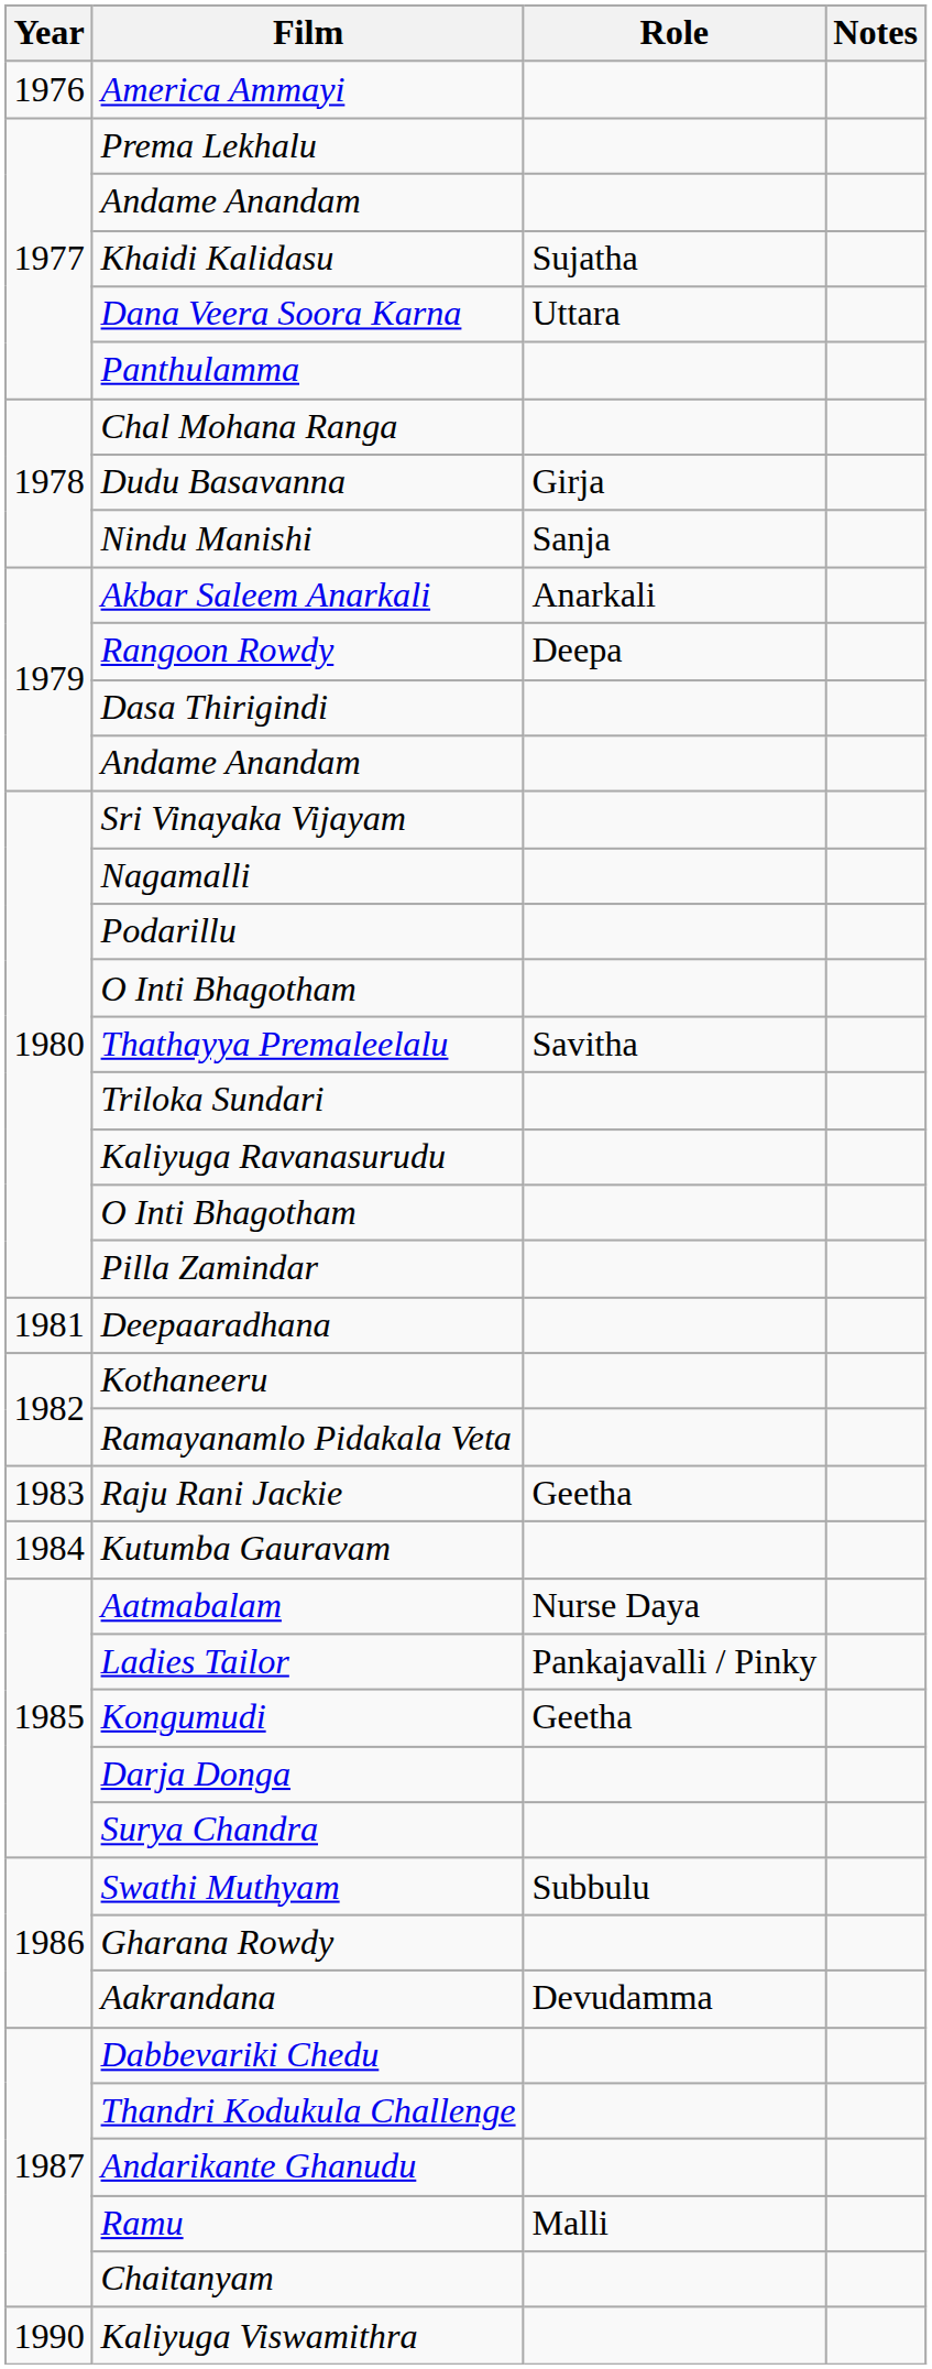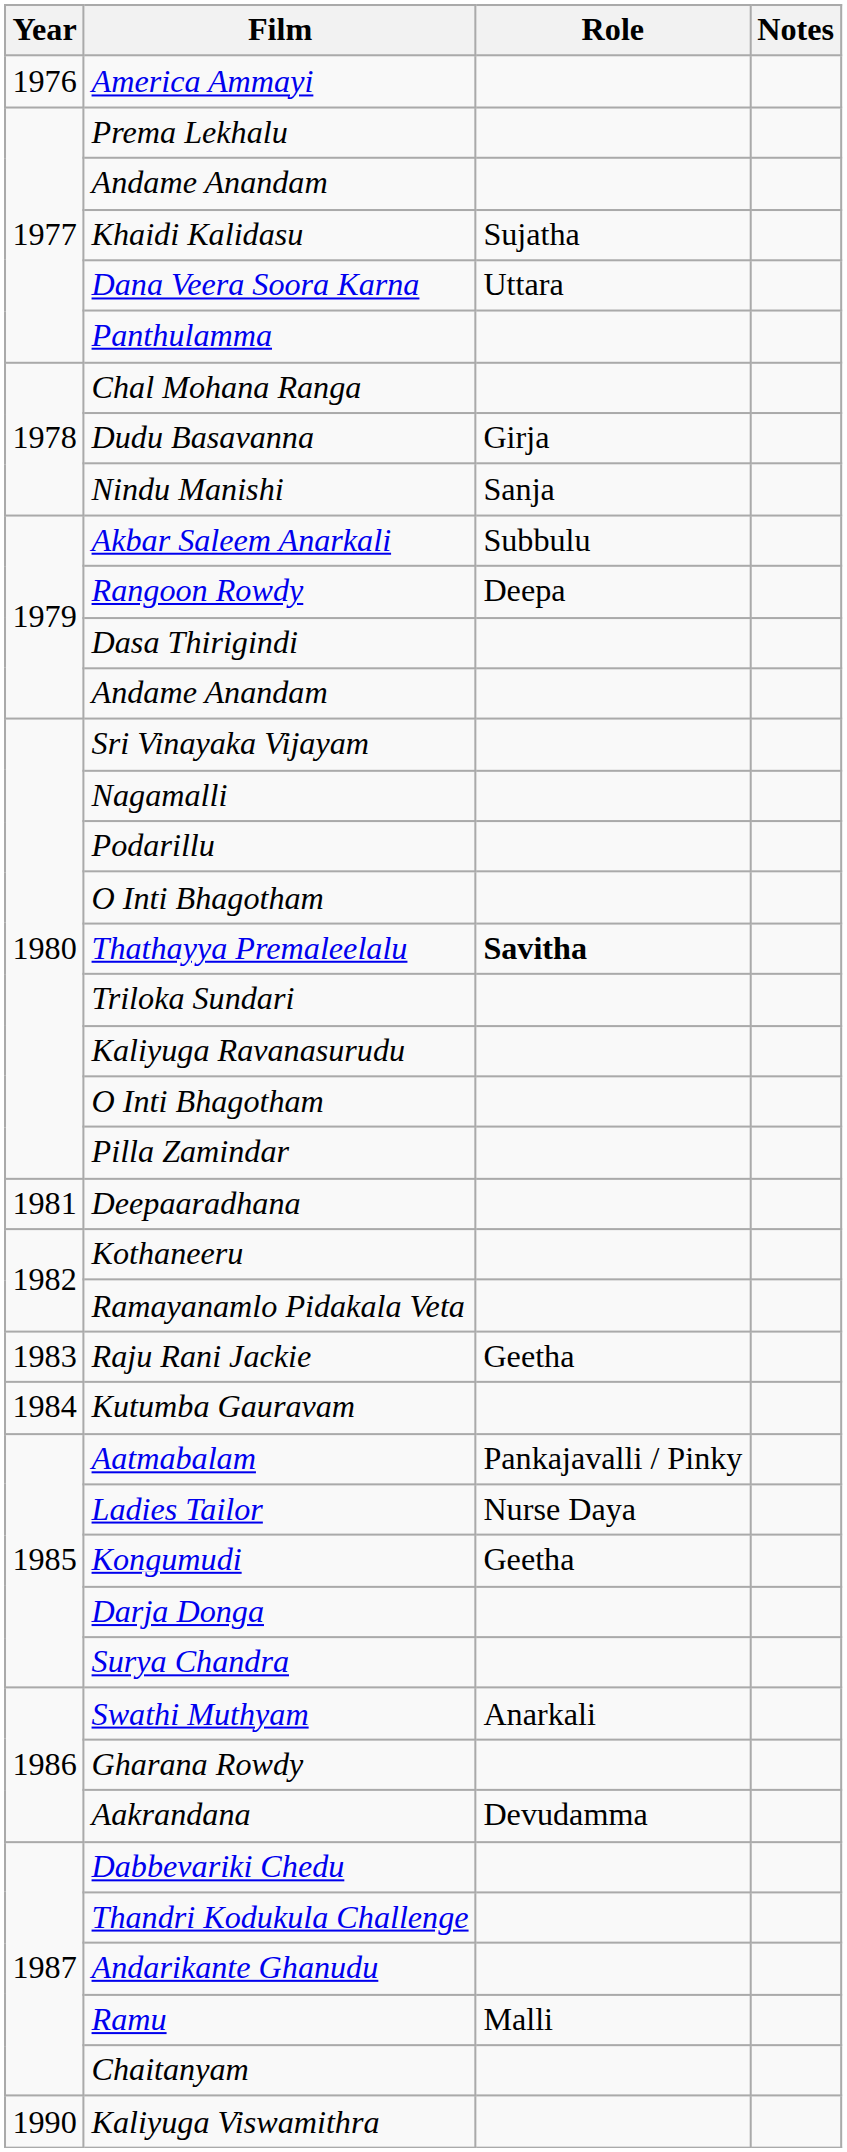 <table class="wikitable sortable">
 <tr>
 <th>Year</th>
 <th>Film</th>
 <th>Role</th>
 <th class="unsortable">Notes</th>
 </tr>
 <tr>
 <td>1976</td>
 <td><em><a href='#'>America Ammayi</a></em></td>
 <td></td>
 <td></td>
 </tr>
 <tr>
 <td rowspan="5">1977</td>
 <td><em>Prema Lekhalu</em></td>
 <td></td>
 <td></td>
 </tr>
 <tr>
 <td><em>Andame Anandam</em></td>
 <td></td>
 <td></td>
 </tr>
 <tr>
 <td><em>Khaidi Kalidasu</em></td>
 <td>Sujatha</td>
 <td></td>
 </tr>
 <tr>
 <td><em><a href='#'>Dana Veera Soora Karna</a></em></td>
 <td>Uttara</td>
 <td></td>
 </tr>
 <tr>
 <td><em><a href='#'>Panthulamma</a></em></td>
 <td></td>
 <td></td>
 </tr>
 <tr>
 <td rowspan="3">1978</td>
 <td><em>Chal Mohana Ranga</em></td>
 <td></td>
 <td></td>
 </tr>
 <tr>
 <td><em>Dudu Basavanna</em></td>
 <td>Girja</td>
 <td></td>
 </tr>
 <tr>
 <td><em>Nindu Manishi</em></td>
 <td>Sanja</td>
 <td></td>
 </tr>
 <tr>
 <td rowspan="4">1979</td>
 <td><em><a href='#'>Akbar Saleem Anarkali</a></em></td>
-<td>Anarkali</td>
+<td>Subbulu</td>
 <td></td>
 </tr>
 <tr>
 <td><em><a href='#'>Rangoon Rowdy</a></em></td>
 <td>Deepa</td>
 <td></td>
 </tr>
 <tr>
 <td><em>Dasa Thirigindi</em></td>
 <td></td>
 <td></td>
 </tr>
 <tr>
 <td><em>Andame Anandam</em></td>
 <td></td>
 <td></td>
 </tr>
 <tr>
 <td rowspan="9">1980</td>
 <td><em>Sri Vinayaka Vijayam</em></td>
 <td></td>
 <td></td>
 </tr>
 <tr>
 <td><em>Nagamalli</em></td>
 <td></td>
 <td></td>
 </tr>
 <tr>
 <td><em>Podarillu</em></td>
 <td></td>
 <td></td>
 </tr>
 <tr>
 <td><em>O Inti Bhagotham</em></td>
 <td></td>
 <td></td>
 </tr>
 <tr>
 <td><em><a href='#'>Thathayya Premaleelalu</a></em></td>
-<td>Savitha</td>
+<td><strong>Savitha</strong></td>
 <td></td>
 </tr>
 <tr>
 <td><em>Triloka Sundari</em></td>
 <td></td>
 <td></td>
 </tr>
 <tr>
 <td><em>Kaliyuga Ravanasurudu</em></td>
 <td></td>
 <td></td>
 </tr>
 <tr>
 <td><em>O Inti Bhagotham</em></td>
 <td></td>
 <td></td>
 </tr>
 <tr>
 <td><em>Pilla Zamindar</em></td>
 <td></td>
 <td></td>
 </tr>
 <tr>
 <td>1981</td>
 <td><em>Deepaaradhana</em></td>
 <td></td>
 <td></td>
 </tr>
 <tr>
 <td rowspan="2">1982</td>
 <td><em>Kothaneeru</em></td>
 <td></td>
 <td></td>
 </tr>
 <tr>
 <td><em>Ramayanamlo Pidakala Veta</em></td>
 <td></td>
 <td></td>
 </tr>
 <tr>
 <td>1983</td>
 <td><em>Raju Rani Jackie</em></td>
 <td>Geetha</td>
 <td></td>
 </tr>
 <tr>
 <td>1984</td>
 <td><em>Kutumba Gauravam</em></td>
 <td></td>
 <td></td>
 </tr>
 <tr>
 <td rowspan="5">1985</td>
 <td><em><a href='#'>Aatmabalam</a></em></td>
-<td>Nurse Daya</td>
+<td>Pankajavalli / Pinky</td>
 <td></td>
 </tr>
 <tr>
 <td><em><a href='#'>Ladies Tailor</a></em></td>
-<td>Pankajavalli / Pinky</td>
+<td>Nurse Daya</td>
 <td></td>
 </tr>
 <tr>
 <td><em><a href='#'>Kongumudi</a></em></td>
 <td>Geetha</td>
 <td></td>
 </tr>
 <tr>
 <td><em><a href='#'>Darja Donga</a></em></td>
 <td></td>
 <td></td>
 </tr>
 <tr>
 <td><em><a href='#'>Surya Chandra</a></em></td>
 <td></td>
 <td></td>
 </tr>
 <tr>
 <td rowspan="3">1986</td>
 <td><em><a href='#'>Swathi Muthyam</a></em></td>
-<td>Subbulu</td>
+<td>Anarkali</td>
 <td></td>
 </tr>
 <tr>
 <td><em>Gharana Rowdy </em></td>
 <td></td>
 <td></td>
 </tr>
 <tr>
 <td><em>Aakrandana</em></td>
 <td>Devudamma</td>
 <td></td>
 </tr>
 <tr>
 <td rowspan="5">1987</td>
 <td><em><a href='#'>Dabbevariki Chedu</a></em></td>
 <td></td>
 <td></td>
 </tr>
 <tr>
 <td><em><a href='#'>Thandri Kodukula Challenge</a> </em></td>
 <td></td>
 <td></td>
 </tr>
 <tr>
 <td><a href='#'><em>Andarikante Ghanudu</em></a></td>
 <td></td>
 <td></td>
 </tr>
 <tr>
 <td><em><a href='#'>Ramu</a></em></td>
 <td>Malli</td>
 <td></td>
 </tr>
 <tr>
 <td><em>Chaitanyam</em></td>
 <td></td>
 <td></td>
 </tr>
 <tr>
 <td>1990</td>
 <td><em>Kaliyuga Viswamithra</em></td>
 <td></td>
 <td></td>
 </tr>
 </table>
